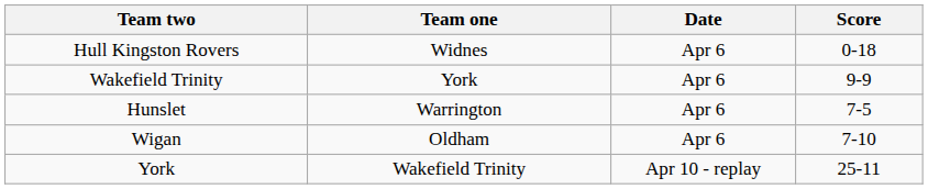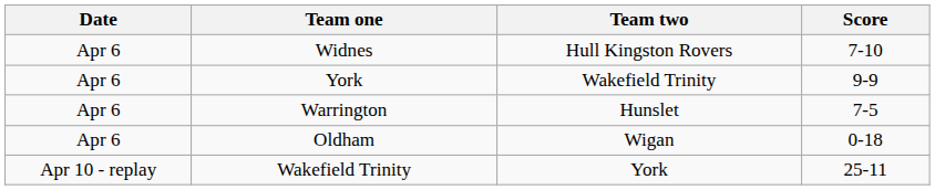 <table class="wikitable" style="text-align: center">
 <tr>
+<th width=150>Date</th>
+<th width=250>Team one</th>
 <th width=250>Team two</th>
-<th width=250>Team one</th>
-<th width=150>Date</th>
 <th width=100>Score</th>
 </tr>
 <tr>
+<td>Apr 6</td>
+<td>Widnes</td>
 <td>Hull Kingston Rovers</td>
-<td>Widnes</td>
+<td>7-10</td>
+</tr>
+<tr>
 <td>Apr 6</td>
+<td>York</td>
+<td>Wakefield Trinity</td>
+<td>9-9</td>
+</tr>
+<tr>
+<td>Apr 6</td>
+<td>Warrington</td>
+<td>Hunslet</td>
+<td>7-5</td>
+</tr>
+<tr>
+<td>Apr 6</td>
+<td>Oldham</td>
+<td>Wigan</td>
 <td>0-18</td>
 </tr>
 <tr>
+<td>Apr 10 - replay</td>
 <td>Wakefield Trinity</td>
 <td>York</td>
-<td>Apr 6</td>
-<td>9-9</td>
-</tr>
-<tr>
-<td>Hunslet</td>
-<td>Warrington</td>
-<td>Apr 6</td>
-<td>7-5</td>
-</tr>
-<tr>
-<td>Wigan</td>
-<td>Oldham</td>
-<td>Apr 6</td>
-<td>7-10</td>
-</tr>
-<tr>
-<td>York</td>
-<td>Wakefield Trinity</td>
-<td>Apr 10 - replay</td>
 <td>25-11</td>
 </tr>
 </table>
